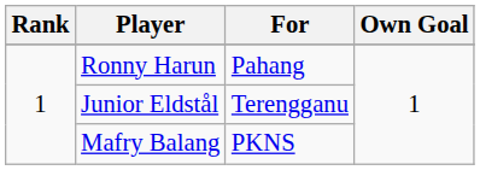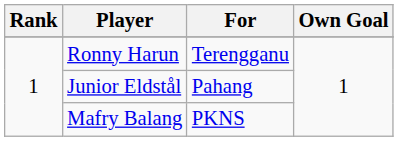 <table class="wikitable" style="text-align:center">
 <tr>
 <th>Rank</th>
 <th>Player</th>
 <th>For</th>
 <th>Own Goal</th>
 </tr>
 <tr>
 </tr>
 <tr>
 <td rowspan="4">1</td>
 <td align="left"> <a href='#'>Ronny Harun</a></td>
-<td align="left"><a href='#'>Pahang</a></td>
+<td align="left"><a href='#'>Terengganu</a></td>
 <td rowspan="4">1</td>
 </tr>
 <tr>
 <td align="left"> <a href='#'>Junior Eldstål</a></td>
-<td align="left"><a href='#'>Terengganu</a></td>
+<td align="left"><a href='#'>Pahang</a></td>
 </tr>
 <tr>
 <td align="left"> <a href='#'>Mafry Balang</a></td>
 <td align="left"><a href='#'>PKNS</a></td>
 </tr>
 </table>
